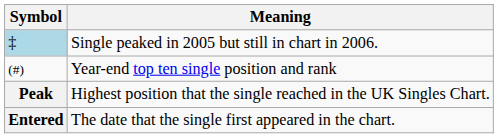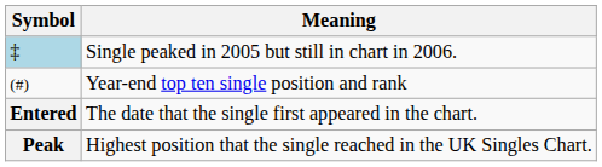 <table Class="wikitable">
 <tr>
 <th>Symbol</th>
 <th>Meaning</th>
 </tr>
 <tr>
 <td bgcolor=lightblue>‡</td>
 <td>Single peaked in 2005 but still in chart in 2006.</td>
 </tr>
 <tr>
 <td><small>(#)</small></td>
 <td>Year-end <a href='#'>top ten single</a> position and rank</td>
 </tr>
 <tr>
+<th>Entered</th>
+<td>The date that the single first appeared in the chart.</td>
+</tr>
+<tr>
 <th>Peak</th>
 <td>Highest position that the single reached in the UK Singles Chart.</td>
 </tr>
-<tr>
-<th>Entered</th>
-<td>The date that the single first appeared in the chart.</td>
-</tr>
 </table>
